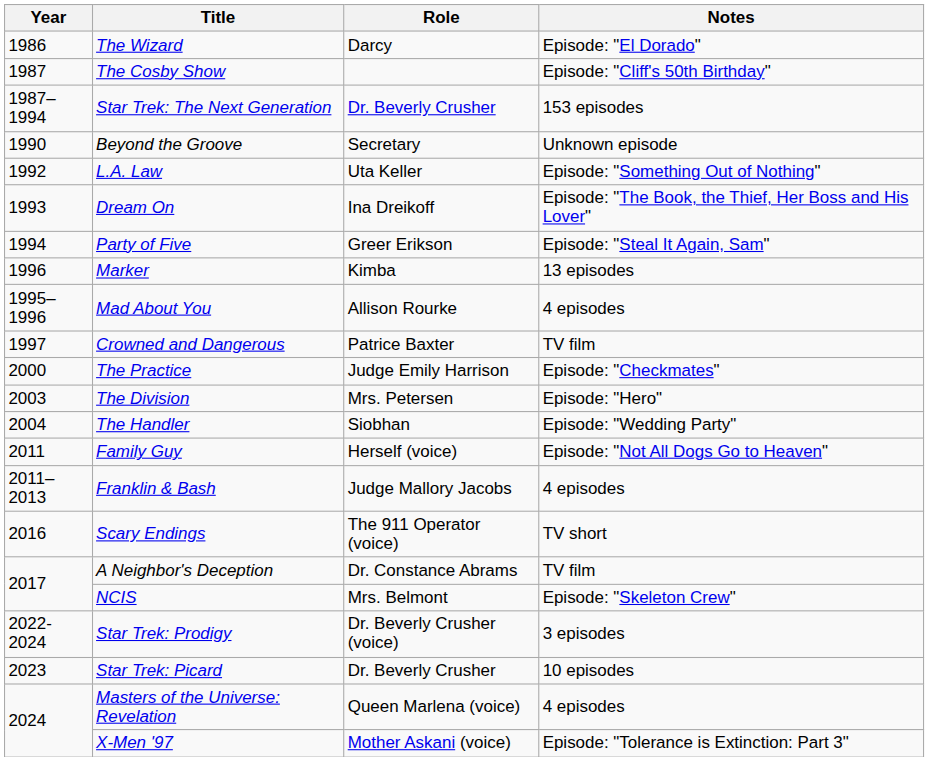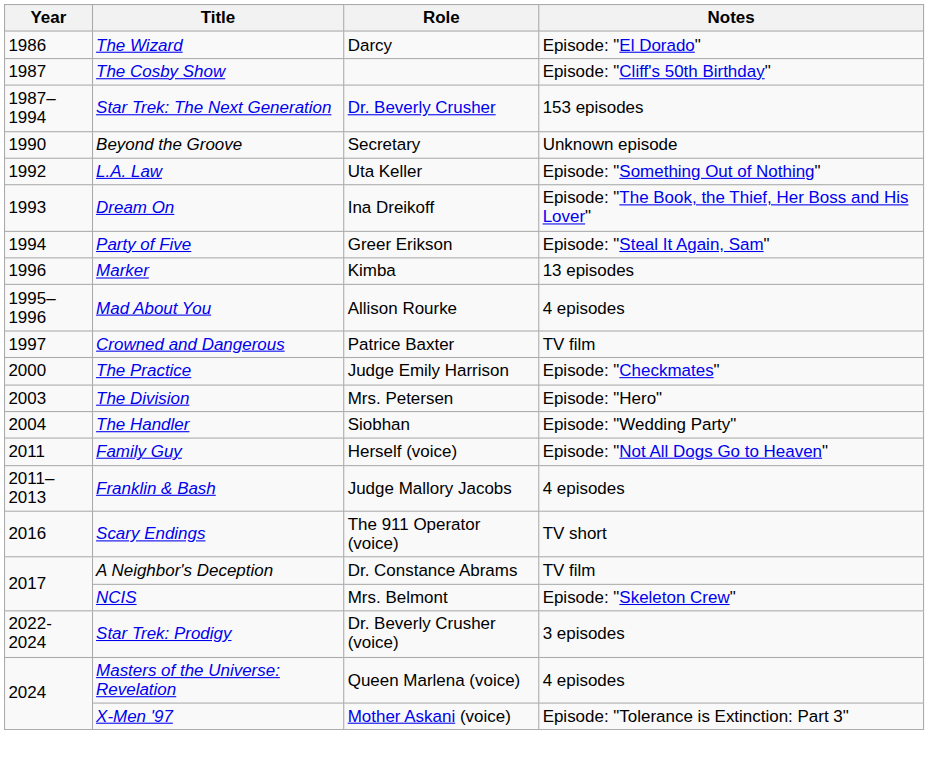 <table class="wikitable sortable">
 <tr>
 <th>Year</th>
 <th>Title</th>
 <th>Role</th>
 <th class="unsortable">Notes</th>
 </tr>
 <tr>
 <td>1986</td>
 <td data-sort-value="Wizard, The"><em><a href='#'>The Wizard</a></em></td>
 <td>Darcy</td>
 <td>Episode: "<a href='#'>El Dorado</a>"</td>
 </tr>
 <tr>
 <td>1987</td>
 <td data-sort-value="Cosby Show, The"><em><a href='#'>The Cosby Show</a></em></td>
 <td></td>
 <td>Episode: "<a href='#'>Cliff's 50th Birthday</a>"</td>
 </tr>
 <tr>
 <td>1987–1994</td>
 <td><em><a href='#'>Star Trek: The Next Generation</a></em></td>
 <td><a href='#'>Dr. Beverly Crusher</a></td>
 <td>153 episodes</td>
 </tr>
 <tr>
 <td>1990</td>
 <td><em>Beyond the Groove</em></td>
 <td>Secretary</td>
 <td>Unknown episode</td>
 </tr>
 <tr>
 <td>1992</td>
 <td><em><a href='#'>L.A. Law</a></em></td>
 <td>Uta Keller</td>
 <td>Episode: "<a href='#'>Something Out of Nothing</a>"</td>
 </tr>
 <tr>
 <td>1993</td>
 <td><em><a href='#'>Dream On</a></em></td>
 <td>Ina Dreikoff</td>
 <td>Episode: "<a href='#'>The Book, the Thief, Her Boss and His Lover</a>"</td>
 </tr>
 <tr>
 <td>1994</td>
 <td><em><a href='#'>Party of Five</a></em></td>
 <td>Greer Erikson</td>
 <td>Episode: "<a href='#'>Steal It Again, Sam</a>"</td>
 </tr>
 <tr>
 <td>1996</td>
 <td><em><a href='#'>Marker</a></em></td>
 <td>Kimba</td>
 <td>13 episodes</td>
 </tr>
 <tr>
 <td>1995–1996</td>
 <td><em><a href='#'>Mad About You</a></em></td>
 <td>Allison Rourke</td>
 <td>4 episodes</td>
 </tr>
 <tr>
 <td>1997</td>
 <td><em><a href='#'>Crowned and Dangerous</a></em></td>
 <td>Patrice Baxter</td>
 <td>TV film</td>
 </tr>
 <tr>
 <td>2000</td>
 <td data-sort-value="Practice, The"><em><a href='#'>The Practice</a></em></td>
 <td>Judge Emily Harrison</td>
 <td>Episode: "<a href='#'>Checkmates</a>"</td>
 </tr>
 <tr>
 <td>2003</td>
 <td data-sort-value="Division, The"><em><a href='#'>The Division</a></em></td>
 <td>Mrs. Petersen</td>
 <td>Episode: "Hero"</td>
 </tr>
 <tr>
 <td>2004</td>
 <td data-sort-value="Handler, The"><em><a href='#'>The Handler</a></em></td>
 <td>Siobhan</td>
 <td>Episode: "Wedding Party"</td>
 </tr>
 <tr>
 <td>2011</td>
 <td><em><a href='#'>Family Guy</a></em></td>
 <td>Herself (voice)</td>
 <td>Episode: "<a href='#'>Not All Dogs Go to Heaven</a>"</td>
 </tr>
 <tr>
 <td>2011–2013</td>
 <td><em><a href='#'>Franklin & Bash</a></em></td>
 <td>Judge Mallory Jacobs</td>
 <td>4 episodes</td>
 </tr>
 <tr>
 <td>2016</td>
 <td><em><a href='#'>Scary Endings</a></em></td>
 <td>The 911 Operator (voice)</td>
 <td>TV short</td>
 </tr>
 <tr>
 <td rowspan="2">2017</td>
 <td data-sort-value="Neighbor's Deception, A"><em>A Neighbor's Deception</em></td>
 <td>Dr. Constance Abrams</td>
 <td>TV film</td>
 </tr>
 <tr>
 <td><em><a href='#'>NCIS</a></em></td>
 <td>Mrs. Belmont</td>
 <td>Episode: "<a href='#'>Skeleton Crew</a>"</td>
 </tr>
 <tr>
 <td>2022-2024</td>
 <td><em><a href='#'>Star Trek: Prodigy</a></em></td>
 <td>Dr. Beverly Crusher (voice)</td>
 <td>3 episodes</td>
 </tr>
 <tr>
-<td>2023</td>
-<td><em><a href='#'>Star Trek: Picard</a></em></td>
-<td>Dr. Beverly Crusher</td>
-<td>10 episodes</td>
-</tr>
-<tr>
 <td rowspan="2">2024</td>
 <td><em><a href='#'>Masters of the Universe: Revelation</a></em></td>
 <td>Queen Marlena (voice)</td>
 <td>4 episodes</td>
 </tr>
 <tr>
 <td><em><a href='#'>X-Men '97</a></em></td>
 <td><a href='#'>Mother Askani</a> (voice)</td>
 <td>Episode: "Tolerance is Extinction: Part 3"</td>
 </tr>
 </table>
